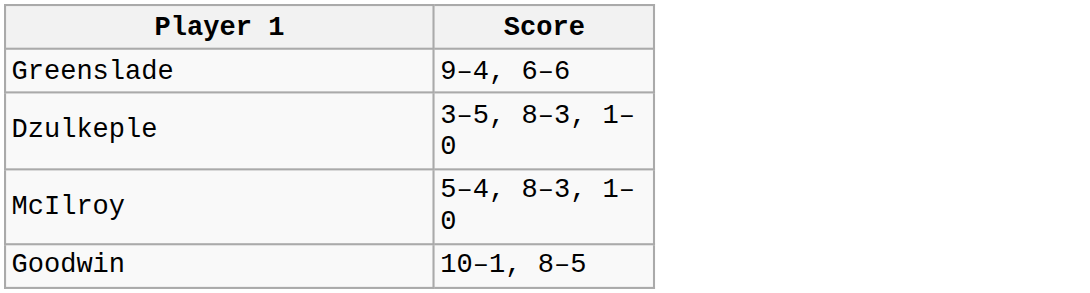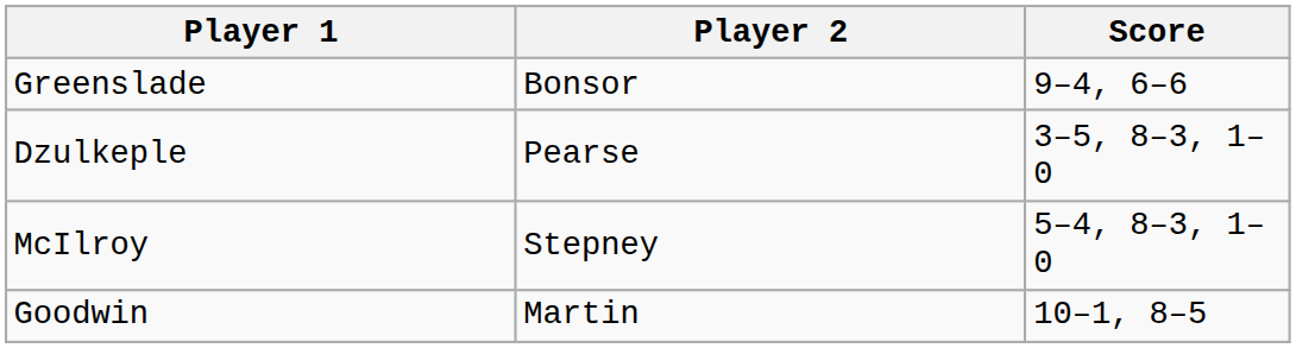 <table class="wikitable" style="font-size: 100%">
 <tr>
 <th width=200>Player 1</th>
+<th width=200>Player 2</th>
 <th width=100>Score</th>
 </tr>
 <tr>
 <td>Greenslade</td>
+<td>Bonsor</td>
 <td>9–4, 6–6</td>
 </tr>
 <tr>
 <td>Dzulkeple</td>
+<td>Pearse</td>
 <td>3–5, 8–3, 1–0</td>
 </tr>
 <tr>
 <td>McIlroy</td>
+<td>Stepney</td>
 <td>5–4, 8–3, 1–0</td>
 </tr>
 <tr>
 <td>Goodwin</td>
+<td>Martin</td>
 <td>10–1, 8–5</td>
 </tr>
 </table>
